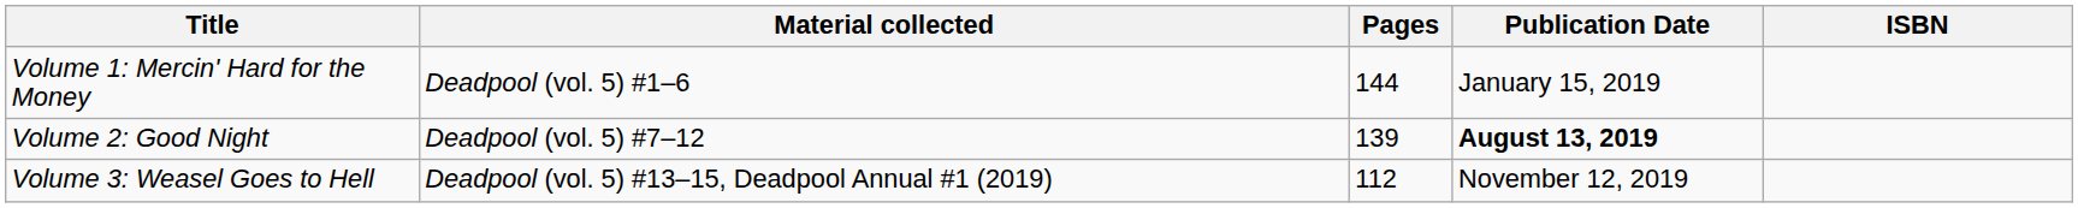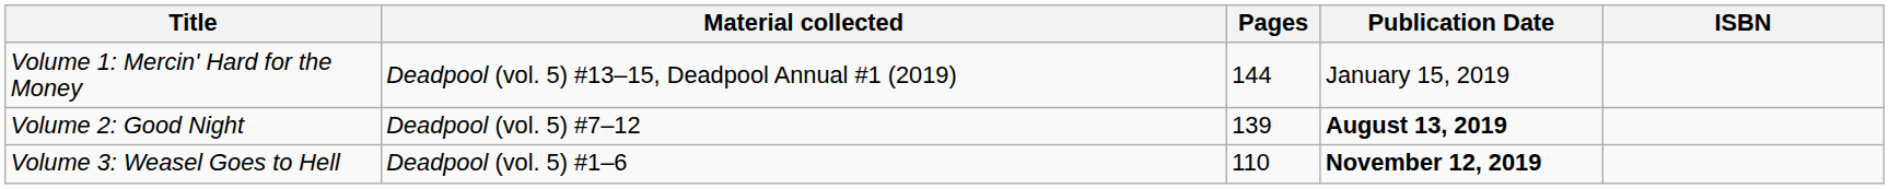 <table class="wikitable" style="text-align:left;" width="100%">
 <tr>
 <th width="20%">Title</th>
 <th width=45%>Material collected</th>
 <th width=5%>Pages</th>
 <th width="15%">Publication Date</th>
 <th width="15%">ISBN</th>
 </tr>
 <tr>
 <td><em>Volume 1: Mercin' Hard for the Money</em></td>
-<td><em>Deadpool</em> (vol. 5) #1–6</td>
+<td><em>Deadpool</em> (vol. 5) #13–15, Deadpool Annual #1 (2019)</td>
 <td>144</td>
 <td>January 15, 2019</td>
 <td></td>
 </tr>
 <tr>
 <td><em>Volume 2: Good Night</em></td>
 <td><em>Deadpool</em> (vol. 5) #7–12</td>
 <td>139</td>
 <td><strong>August 13, 2019</strong></td>
 <td></td>
 </tr>
 <tr>
 <td><em>Volume 3: Weasel Goes to Hell</em></td>
-<td><em>Deadpool</em> (vol. 5) #13–15, Deadpool Annual #1 (2019)</td>
-<td>112</td>
-<td>November 12, 2019</td>
+<td><em>Deadpool</em> (vol. 5) #1–6</td>
+<td>110</td>
+<td><strong>November 12, 2019</strong></td>
 <td></td>
 </tr>
 </table>
